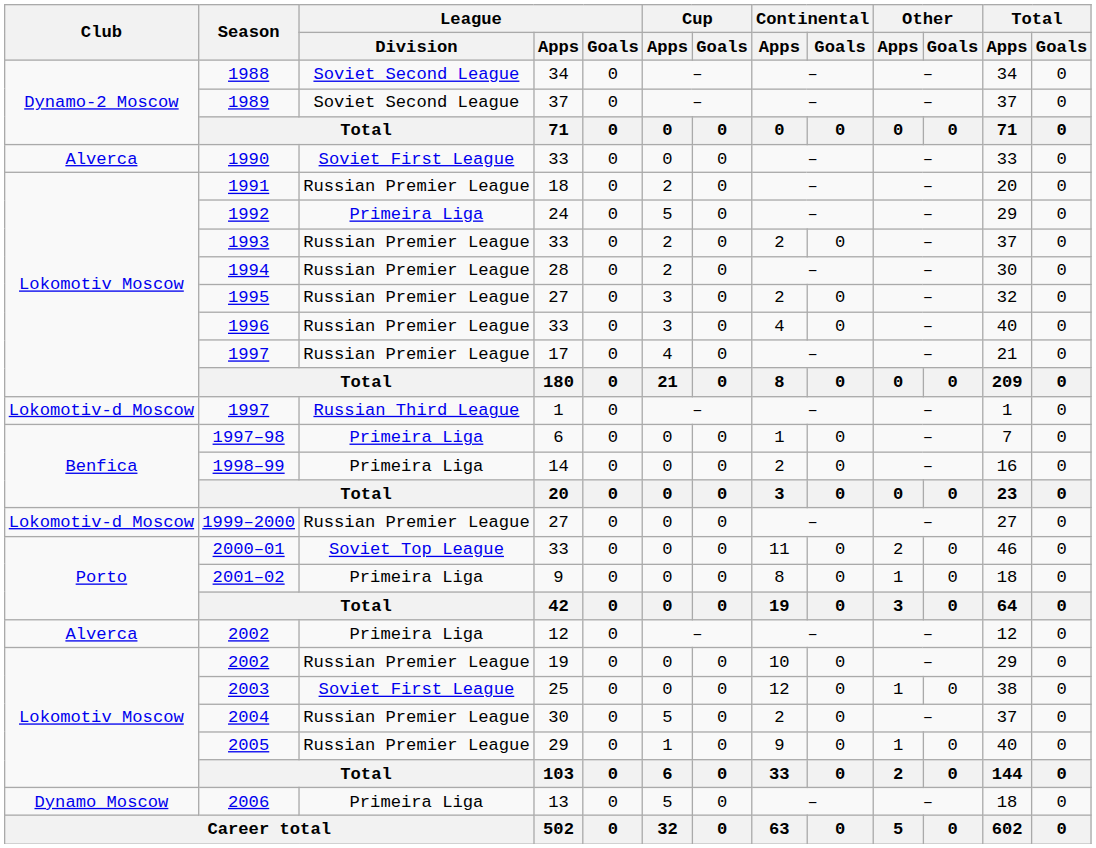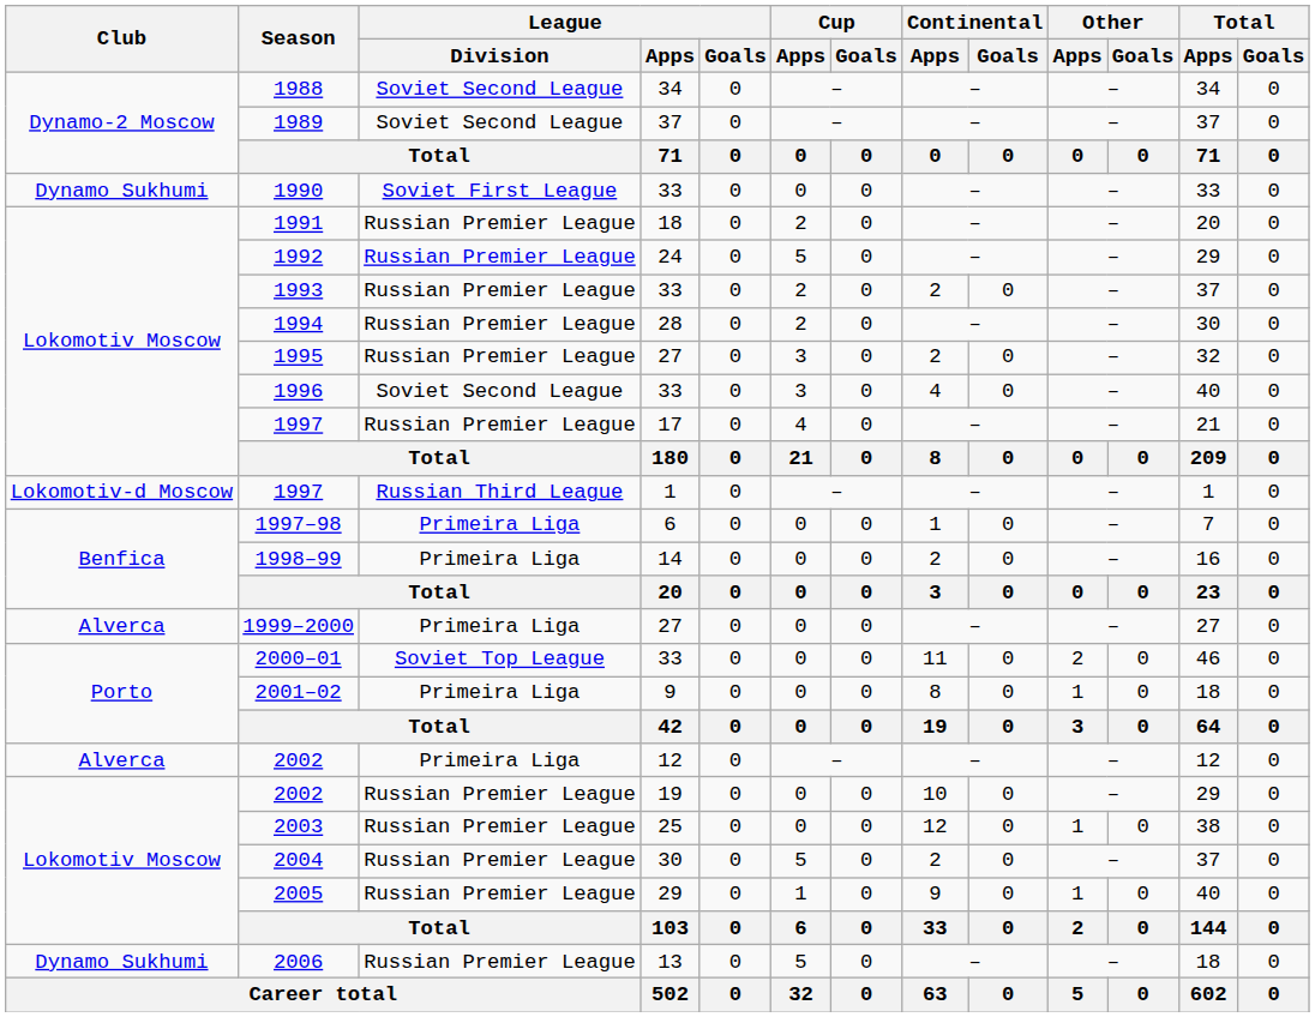 <table class="wikitable" style="text-align: center;">
 <tr>
 <th rowspan=2>Club</th>
 <th rowspan=2>Season</th>
 <th colspan=3>League</th>
 <th colspan=2>Cup</th>
 <th colspan=2>Continental</th>
 <th colspan=2>Other</th>
 <th colspan=2>Total</th>
 </tr>
 <tr>
 <th>Division</th>
 <th>Apps</th>
 <th>Goals</th>
 <th>Apps</th>
 <th>Goals</th>
 <th>Apps</th>
 <th>Goals</th>
 <th>Apps</th>
 <th>Goals</th>
 <th>Apps</th>
 <th>Goals</th>
 </tr>
 <tr>
 <td rowspan="3"><a href='#'>Dynamo-2 Moscow</a></td>
 <td><a href='#'>1988</a></td>
 <td><a href='#'>Soviet Second League</a></td>
 <td>34</td>
 <td>0</td>
 <td colspan=2>–</td>
 <td colspan=2>–</td>
 <td colspan=2>–</td>
 <td>34</td>
 <td>0</td>
 </tr>
 <tr>
 <td><a href='#'>1989</a></td>
 <td>Soviet Second League</td>
 <td>37</td>
 <td>0</td>
 <td colspan=2>–</td>
 <td colspan=2>–</td>
 <td colspan=2>–</td>
 <td>37</td>
 <td>0</td>
 </tr>
 <tr>
 <th colspan=2>Total</th>
 <th>71</th>
 <th>0</th>
 <th>0</th>
 <th>0</th>
 <th>0</th>
 <th>0</th>
 <th>0</th>
 <th>0</th>
 <th>71</th>
 <th>0</th>
 </tr>
 <tr>
-<td><a href='#'>Alverca</a></td>
+<td><a href='#'>Dynamo Sukhumi</a></td>
 <td><a href='#'>1990</a></td>
 <td><a href='#'>Soviet First League</a></td>
 <td>33</td>
 <td>0</td>
 <td>0</td>
 <td>0</td>
 <td colspan=2>–</td>
 <td colspan=2>–</td>
 <td>33</td>
 <td>0</td>
 </tr>
 <tr>
 <td rowspan="8"><a href='#'>Lokomotiv Moscow</a></td>
 <td><a href='#'>1991</a></td>
 <td>Russian Premier League</td>
 <td>18</td>
 <td>0</td>
 <td>2</td>
 <td>0</td>
 <td colspan=2>–</td>
 <td colspan=2>–</td>
 <td>20</td>
 <td>0</td>
 </tr>
 <tr>
 <td><a href='#'>1992</a></td>
-<td><a href='#'>Primeira Liga</a></td>
+<td><a href='#'>Russian Premier League</a></td>
 <td>24</td>
 <td>0</td>
 <td>5</td>
 <td>0</td>
 <td colspan=2>–</td>
 <td colspan=2>–</td>
 <td>29</td>
 <td>0</td>
 </tr>
 <tr>
 <td><a href='#'>1993</a></td>
 <td>Russian Premier League</td>
 <td>33</td>
 <td>0</td>
 <td>2</td>
 <td>0</td>
 <td>2</td>
 <td>0</td>
 <td colspan=2>–</td>
 <td>37</td>
 <td>0</td>
 </tr>
 <tr>
 <td><a href='#'>1994</a></td>
 <td>Russian Premier League</td>
 <td>28</td>
 <td>0</td>
 <td>2</td>
 <td>0</td>
 <td colspan=2>–</td>
 <td colspan=2>–</td>
 <td>30</td>
 <td>0</td>
 </tr>
 <tr>
 <td><a href='#'>1995</a></td>
 <td>Russian Premier League</td>
 <td>27</td>
 <td>0</td>
 <td>3</td>
 <td>0</td>
 <td>2</td>
 <td>0</td>
 <td colspan=2>–</td>
 <td>32</td>
 <td>0</td>
 </tr>
 <tr>
 <td><a href='#'>1996</a></td>
-<td>Russian Premier League</td>
+<td>Soviet Second League</td>
 <td>33</td>
 <td>0</td>
 <td>3</td>
 <td>0</td>
 <td>4</td>
 <td>0</td>
 <td colspan=2>–</td>
 <td>40</td>
 <td>0</td>
 </tr>
 <tr>
 <td><a href='#'>1997</a></td>
 <td>Russian Premier League</td>
 <td>17</td>
 <td>0</td>
 <td>4</td>
 <td>0</td>
 <td colspan=2>–</td>
 <td colspan=2>–</td>
 <td>21</td>
 <td>0</td>
 </tr>
 <tr>
 <th colspan=2>Total</th>
 <th>180</th>
 <th>0</th>
 <th>21</th>
 <th>0</th>
 <th>8</th>
 <th>0</th>
 <th>0</th>
 <th>0</th>
 <th>209</th>
 <th>0</th>
 </tr>
 <tr>
 <td><a href='#'>Lokomotiv-d Moscow</a></td>
 <td><a href='#'>1997</a></td>
 <td><a href='#'>Russian Third League</a></td>
 <td>1</td>
 <td>0</td>
 <td colspan=2>–</td>
 <td colspan=2>–</td>
 <td colspan=2>–</td>
 <td>1</td>
 <td>0</td>
 </tr>
 <tr>
 <td rowspan="3"><a href='#'>Benfica</a></td>
 <td><a href='#'>1997–98</a></td>
 <td><a href='#'>Primeira Liga</a></td>
 <td>6</td>
 <td>0</td>
 <td>0</td>
 <td>0</td>
 <td>1</td>
 <td>0</td>
 <td colspan=2>–</td>
 <td>7</td>
 <td>0</td>
 </tr>
 <tr>
 <td><a href='#'>1998–99</a></td>
 <td>Primeira Liga</td>
 <td>14</td>
 <td>0</td>
 <td>0</td>
 <td>0</td>
 <td>2</td>
 <td>0</td>
 <td colspan=2>–</td>
 <td>16</td>
 <td>0</td>
 </tr>
 <tr>
 <th colspan=2>Total</th>
 <th>20</th>
 <th>0</th>
 <th>0</th>
 <th>0</th>
 <th>3</th>
 <th>0</th>
 <th>0</th>
 <th>0</th>
 <th>23</th>
 <th>0</th>
 </tr>
 <tr>
-<td><a href='#'>Lokomotiv-d Moscow</a></td>
+<td><a href='#'>Alverca</a></td>
 <td><a href='#'>1999–2000</a></td>
-<td>Russian Premier League</td>
+<td>Primeira Liga</td>
 <td>27</td>
 <td>0</td>
 <td>0</td>
 <td>0</td>
 <td colspan=2>–</td>
 <td colspan=2>–</td>
 <td>27</td>
 <td>0</td>
 </tr>
 <tr>
 <td rowspan="3"><a href='#'>Porto</a></td>
 <td><a href='#'>2000–01</a></td>
 <td><a href='#'>Soviet Top League</a></td>
 <td>33</td>
 <td>0</td>
 <td>0</td>
 <td>0</td>
 <td>11</td>
 <td>0</td>
 <td>2</td>
 <td>0</td>
 <td>46</td>
 <td>0</td>
 </tr>
 <tr>
 <td><a href='#'>2001–02</a></td>
 <td>Primeira Liga</td>
 <td>9</td>
 <td>0</td>
 <td>0</td>
 <td>0</td>
 <td>8</td>
 <td>0</td>
 <td>1</td>
 <td>0</td>
 <td>18</td>
 <td>0</td>
 </tr>
 <tr>
 <th colspan=2>Total</th>
 <th>42</th>
 <th>0</th>
 <th>0</th>
 <th>0</th>
 <th>19</th>
 <th>0</th>
 <th>3</th>
 <th>0</th>
 <th>64</th>
 <th>0</th>
 </tr>
 <tr>
 <td><a href='#'>Alverca</a></td>
 <td><a href='#'>2002</a></td>
 <td>Primeira Liga</td>
 <td>12</td>
 <td>0</td>
 <td colspan=2>–</td>
 <td colspan=2>–</td>
 <td colspan=2>–</td>
 <td>12</td>
 <td>0</td>
 </tr>
 <tr>
 <td rowspan="5"><a href='#'>Lokomotiv Moscow</a></td>
 <td><a href='#'>2002</a></td>
 <td>Russian Premier League</td>
 <td>19</td>
 <td>0</td>
 <td>0</td>
 <td>0</td>
 <td>10</td>
 <td>0</td>
 <td colspan=2>–</td>
 <td>29</td>
 <td>0</td>
 </tr>
 <tr>
 <td><a href='#'>2003</a></td>
-<td><a href='#'>Soviet First League</a></td>
+<td>Russian Premier League</td>
 <td>25</td>
 <td>0</td>
 <td>0</td>
 <td>0</td>
 <td>12</td>
 <td>0</td>
 <td>1</td>
 <td>0</td>
 <td>38</td>
 <td>0</td>
 </tr>
 <tr>
 <td><a href='#'>2004</a></td>
 <td>Russian Premier League</td>
 <td>30</td>
 <td>0</td>
 <td>5</td>
 <td>0</td>
 <td>2</td>
 <td>0</td>
 <td colspan=2>–</td>
 <td>37</td>
 <td>0</td>
 </tr>
 <tr>
 <td><a href='#'>2005</a></td>
 <td>Russian Premier League</td>
 <td>29</td>
 <td>0</td>
 <td>1</td>
 <td>0</td>
 <td>9</td>
 <td>0</td>
 <td>1</td>
 <td>0</td>
 <td>40</td>
 <td>0</td>
 </tr>
 <tr>
 <th colspan=2>Total</th>
 <th>103</th>
 <th>0</th>
 <th>6</th>
 <th>0</th>
 <th>33</th>
 <th>0</th>
 <th>2</th>
 <th>0</th>
 <th>144</th>
 <th>0</th>
 </tr>
 <tr>
-<td><a href='#'>Dynamo Moscow</a></td>
+<td><a href='#'>Dynamo Sukhumi</a></td>
 <td><a href='#'>2006</a></td>
-<td>Primeira Liga</td>
+<td>Russian Premier League</td>
 <td>13</td>
 <td>0</td>
 <td>5</td>
 <td>0</td>
 <td colspan=2>–</td>
 <td colspan=2>–</td>
 <td>18</td>
 <td>0</td>
 </tr>
 <tr>
 <th colspan=3>Career total</th>
 <th>502</th>
 <th>0</th>
 <th>32</th>
 <th>0</th>
 <th>63</th>
 <th>0</th>
 <th>5</th>
 <th>0</th>
 <th>602</th>
 <th>0</th>
 </tr>
 </table>
